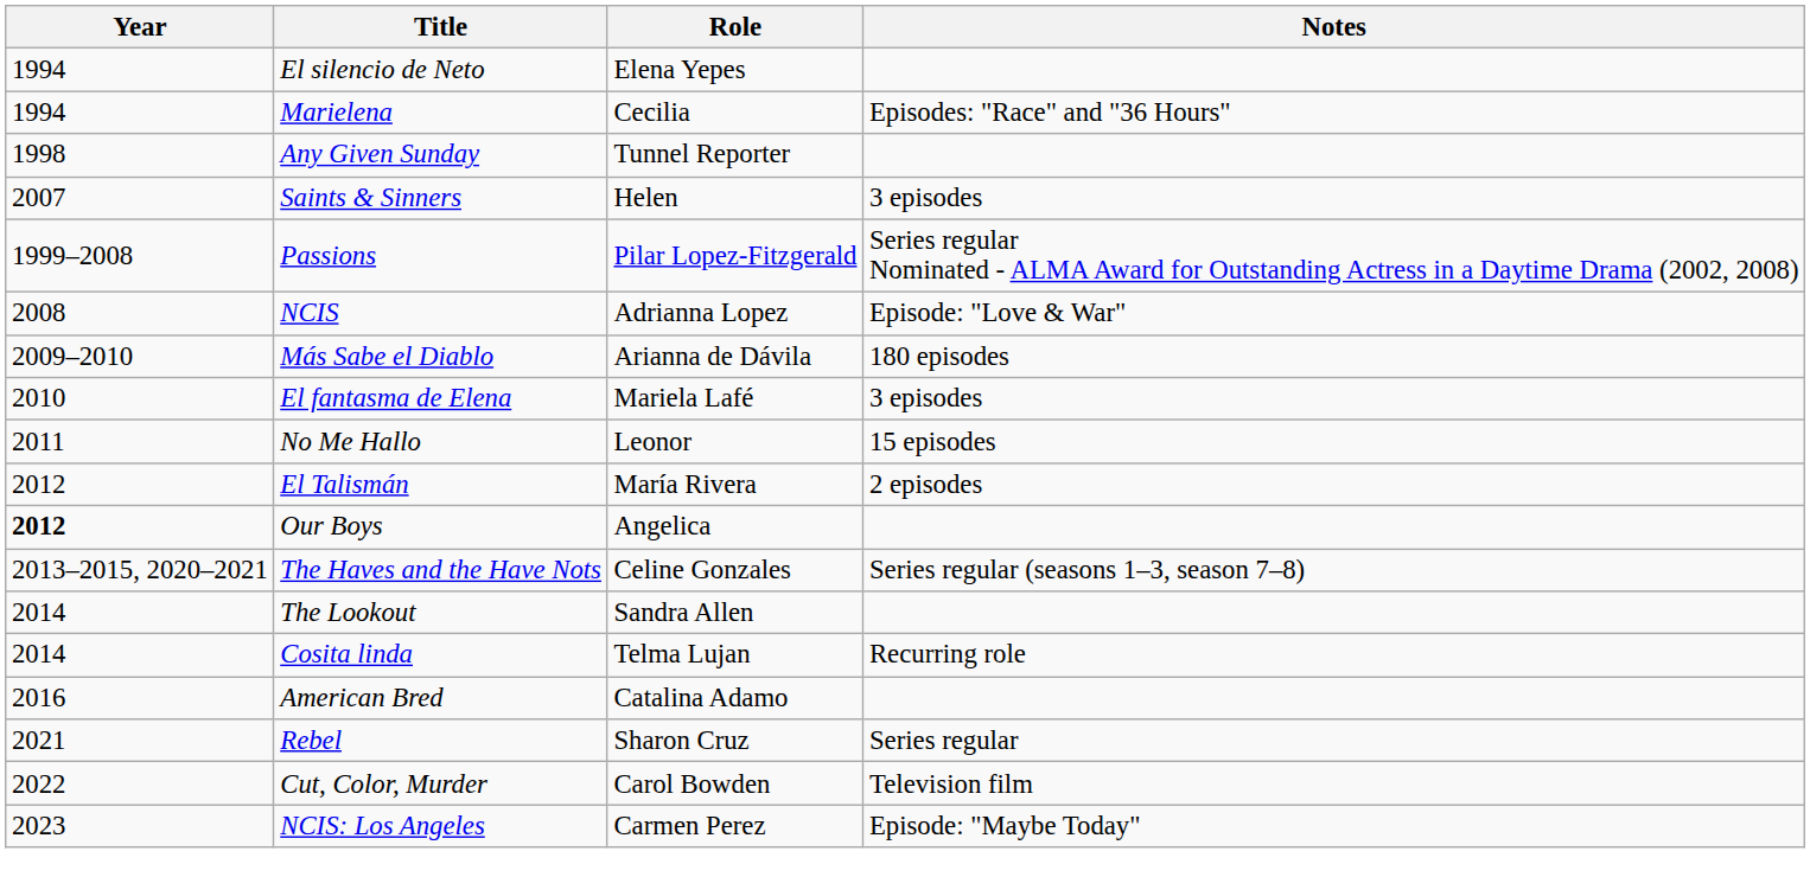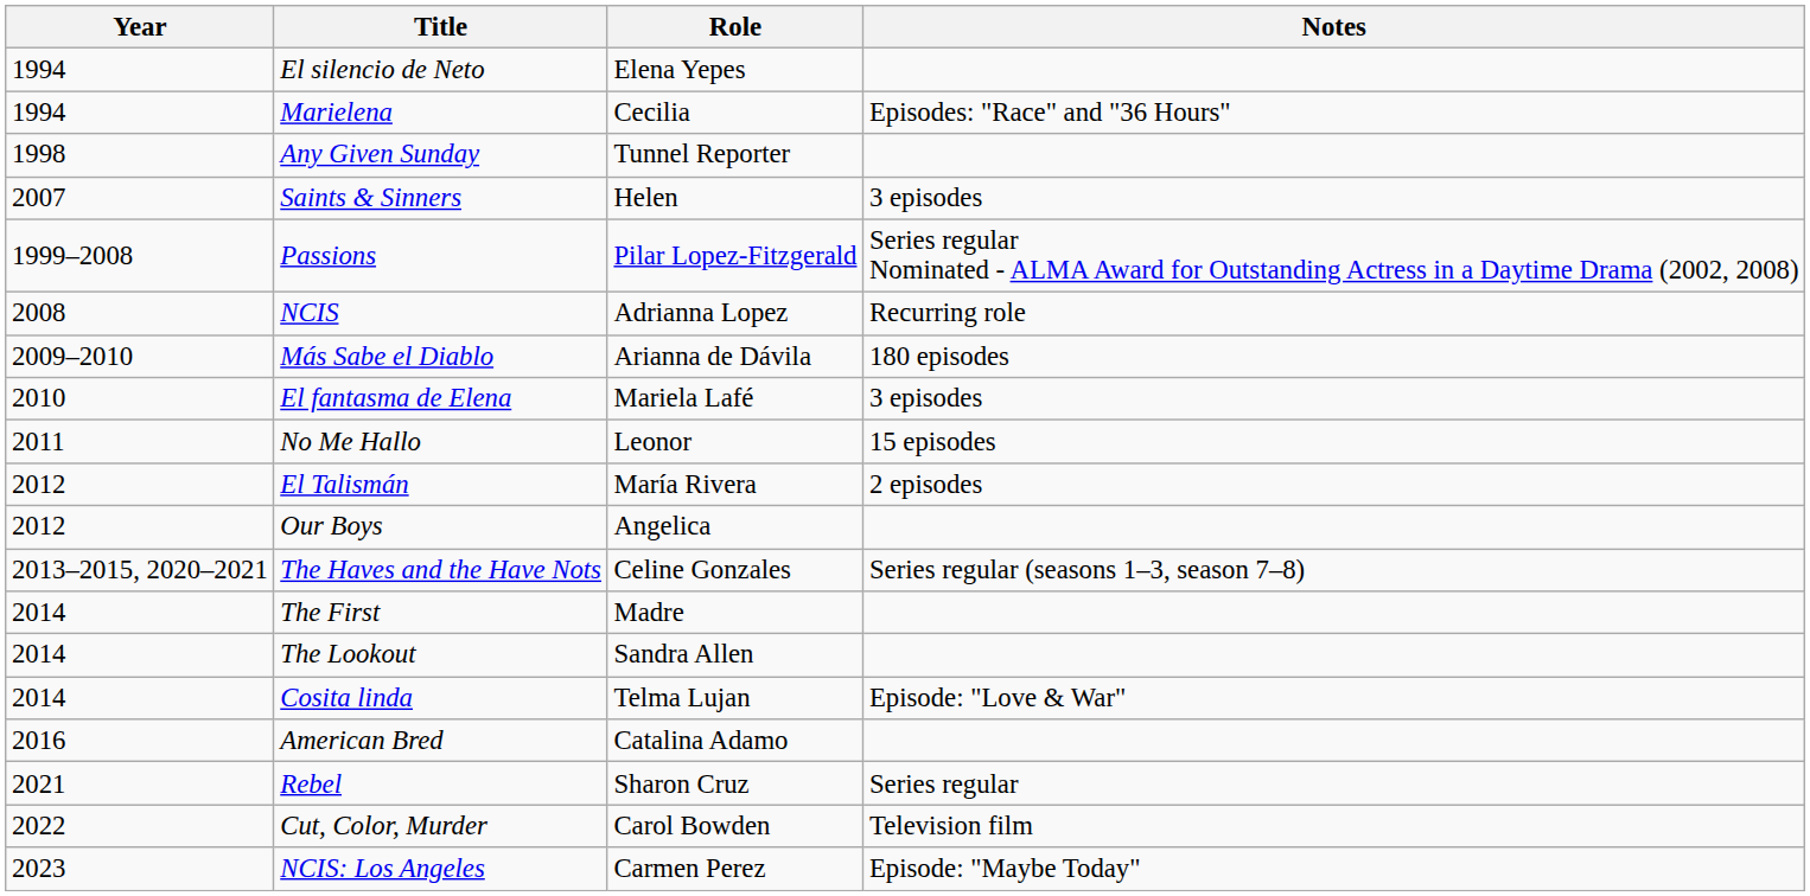 <table class="wikitable sortable">
 <tr>
 <th>Year</th>
 <th>Title</th>
 <th>Role</th>
 <th class="unsortable">Notes</th>
 </tr>
 <tr>
 <td>1994</td>
 <td><em>El silencio de Neto</em></td>
 <td>Elena Yepes</td>
 <td></td>
 </tr>
 <tr>
 <td>1994</td>
 <td><em><a href='#'>Marielena</a></em></td>
 <td>Cecilia</td>
 <td>Episodes: "Race" and "36 Hours"</td>
 </tr>
 <tr>
 <td>1998</td>
 <td><em><a href='#'>Any Given Sunday</a></em></td>
 <td>Tunnel Reporter</td>
 <td></td>
 </tr>
 <tr>
 <td>2007</td>
 <td><em><a href='#'>Saints & Sinners</a></em></td>
 <td>Helen</td>
 <td>3 episodes</td>
 </tr>
 <tr>
 <td>1999–2008</td>
 <td><em><a href='#'>Passions</a></em></td>
 <td><a href='#'>Pilar Lopez-Fitzgerald</a></td>
 <td>Series regular<br>Nominated - <a href='#'>ALMA Award for Outstanding Actress in a Daytime Drama</a> (2002, 2008)</td>
 </tr>
 <tr>
 <td>2008</td>
 <td><em><a href='#'>NCIS</a></em></td>
 <td>Adrianna Lopez</td>
-<td>Episode: "Love & War"</td>
+<td>Recurring role</td>
 </tr>
 <tr>
 <td>2009–2010</td>
 <td><em><a href='#'>Más Sabe el Diablo</a></em></td>
 <td>Arianna de Dávila</td>
 <td>180 episodes</td>
 </tr>
 <tr>
 <td>2010</td>
 <td><em><a href='#'>El fantasma de Elena</a></em></td>
 <td>Mariela Lafé</td>
 <td>3 episodes</td>
 </tr>
 <tr>
 <td>2011</td>
 <td><em>No Me Hallo</em></td>
 <td>Leonor</td>
 <td>15 episodes</td>
 </tr>
 <tr>
 <td>2012</td>
 <td><em><a href='#'>El Talismán</a></em></td>
 <td>María Rivera</td>
 <td>2 episodes</td>
 </tr>
 <tr>
-<td><strong>2012</strong></td>
+<td>2012</td>
 <td><em>Our Boys</em></td>
 <td>Angelica</td>
 <td></td>
 </tr>
 <tr>
 <td>2013–2015, 2020–2021</td>
 <td><em><a href='#'>The Haves and the Have Nots</a></em></td>
 <td>Celine Gonzales</td>
 <td>Series regular (seasons 1–3, season 7–8)</td>
 </tr>
 <tr>
 <td>2014</td>
+<td><em>The First</em></td>
+<td>Madre</td>
+<td></td>
+</tr>
+<tr>
+<td>2014</td>
 <td><em>The Lookout</em></td>
 <td>Sandra Allen</td>
 <td></td>
 </tr>
 <tr>
 <td>2014</td>
 <td><em><a href='#'>Cosita linda</a></em></td>
 <td>Telma Lujan</td>
-<td>Recurring role</td>
+<td>Episode: "Love & War"</td>
 </tr>
 <tr>
 <td>2016</td>
 <td><em>American Bred</em></td>
 <td>Catalina Adamo</td>
 <td></td>
 </tr>
 <tr>
 <td>2021</td>
 <td><em><a href='#'>Rebel</a></em></td>
 <td>Sharon Cruz</td>
 <td>Series regular</td>
 </tr>
 <tr>
 <td>2022</td>
 <td><em>Cut, Color, Murder</em></td>
 <td>Carol Bowden</td>
 <td>Television film</td>
 </tr>
 <tr>
 <td>2023</td>
 <td><em><a href='#'>NCIS: Los Angeles</a></em></td>
 <td>Carmen Perez</td>
 <td>Episode: "Maybe Today"</td>
 </tr>
 </table>
